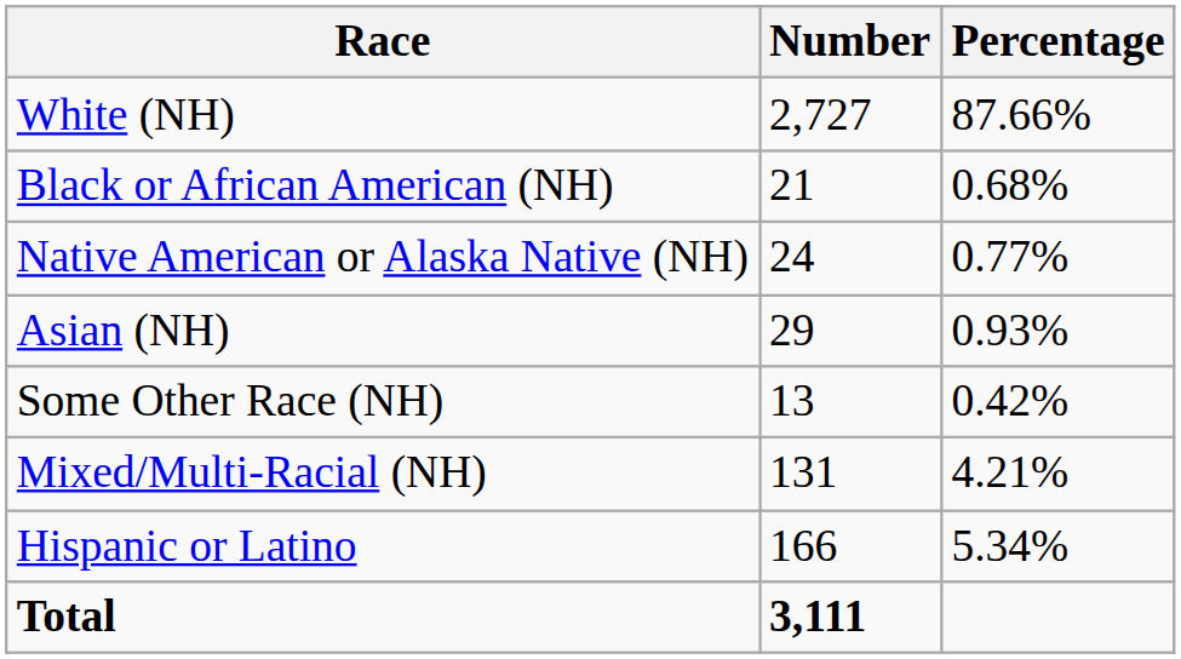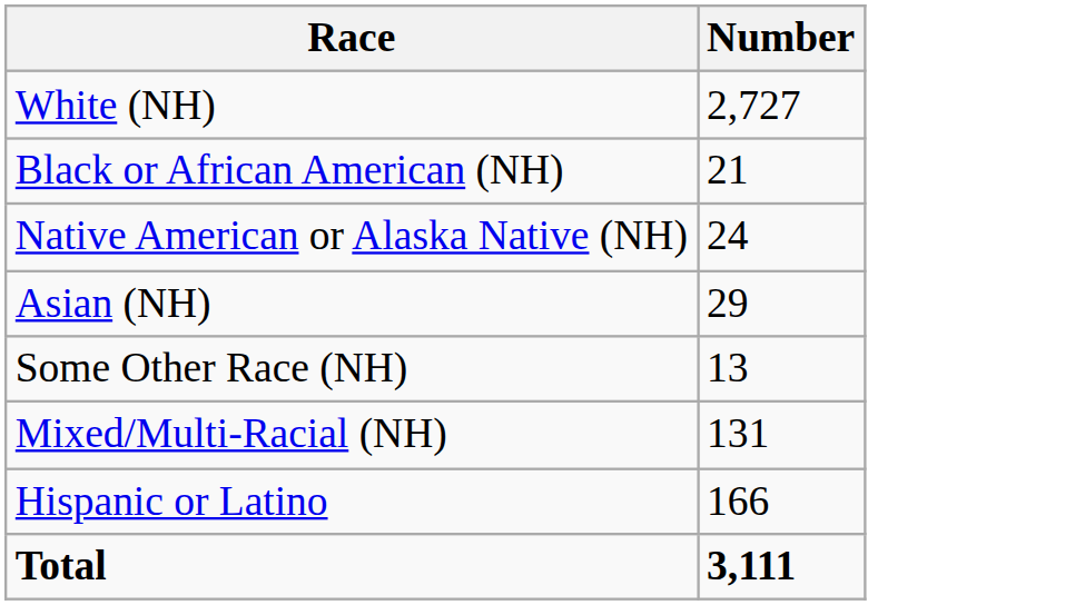 <table class="wikitable">
 <tr>
 <th>Race</th>
 <th>Number</th>
-<th>Percentage</th>
 </tr>
 <tr>
 <td><a href='#'>White</a> (NH)</td>
 <td>2,727</td>
-<td>87.66%</td>
 </tr>
 <tr>
 <td><a href='#'>Black or African American</a> (NH)</td>
 <td>21</td>
-<td>0.68%</td>
 </tr>
 <tr>
 <td><a href='#'>Native American</a> or <a href='#'>Alaska Native</a> (NH)</td>
 <td>24</td>
-<td>0.77%</td>
 </tr>
 <tr>
 <td><a href='#'>Asian</a> (NH)</td>
 <td>29</td>
-<td>0.93%</td>
 </tr>
 <tr>
 <td>Some Other Race (NH)</td>
 <td>13</td>
-<td>0.42%</td>
 </tr>
 <tr>
 <td><a href='#'>Mixed/Multi-Racial</a> (NH)</td>
 <td>131</td>
-<td>4.21%</td>
 </tr>
 <tr>
 <td><a href='#'>Hispanic or Latino</a></td>
 <td>166</td>
-<td>5.34%</td>
 </tr>
 <tr>
 <td><strong>Total</strong></td>
 <td><strong>3,111</strong></td>
-<td></td>
 </tr>
 </table>
